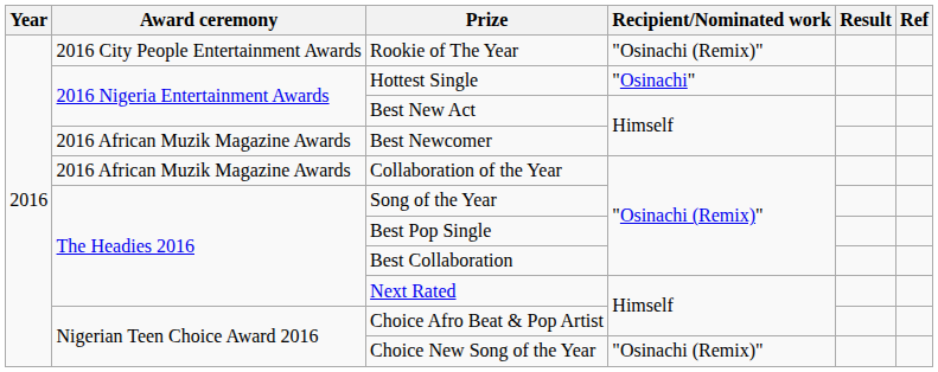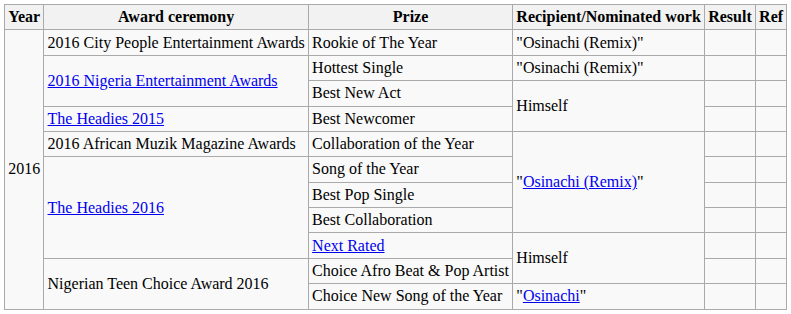 <table class ="wikitable">
 <tr>
 <th>Year</th>
 <th>Award ceremony</th>
 <th>Prize</th>
 <th>Recipient/Nominated work</th>
 <th>Result</th>
 <th>Ref</th>
 </tr>
 <tr>
 <td rowspan="11">2016</td>
 <td>2016 City People Entertainment Awards</td>
 <td>Rookie of The Year</td>
 <td>"Osinachi (Remix)"</td>
 <td></td>
 <td></td>
 </tr>
 <tr>
 <td rowspan="2"><a href='#'>2016 Nigeria Entertainment Awards</a></td>
 <td>Hottest Single</td>
-<td>"<a href='#'>Osinachi</a>"</td>
+<td>"Osinachi (Remix)"</td>
 <td></td>
 <td></td>
 </tr>
 <tr>
 <td>Best New Act</td>
 <td rowspan="2">Himself</td>
 <td></td>
 <td></td>
 </tr>
 <tr>
-<td>2016 African Muzik Magazine Awards</td>
+<td><a href='#'>The Headies 2015</a></td>
 <td>Best Newcomer</td>
 <td></td>
 <td></td>
 </tr>
 <tr>
 <td>2016 African Muzik Magazine Awards</td>
 <td>Collaboration of the Year</td>
 <td rowspan="4">"<a href='#'>Osinachi (Remix)</a>"</td>
 <td></td>
 <td></td>
 </tr>
 <tr>
 <td rowspan="4"><a href='#'>The Headies 2016</a></td>
 <td>Song of the Year</td>
 <td></td>
 <td></td>
 </tr>
 <tr>
 <td>Best Pop Single</td>
 <td></td>
 <td></td>
 </tr>
 <tr>
 <td>Best Collaboration</td>
 <td></td>
 <td></td>
 </tr>
 <tr>
 <td><a href='#'>Next Rated</a></td>
 <td rowspan="2">Himself</td>
 <td></td>
 <td></td>
 </tr>
 <tr>
 <td rowspan="2">Nigerian Teen Choice Award 2016</td>
 <td>Choice Afro Beat & Pop Artist</td>
 <td></td>
 <td></td>
 </tr>
 <tr>
 <td>Choice New Song of the Year</td>
-<td>"Osinachi (Remix)"</td>
+<td>"<a href='#'>Osinachi</a>"</td>
 <td></td>
 <td></td>
 </tr>
 </table>
